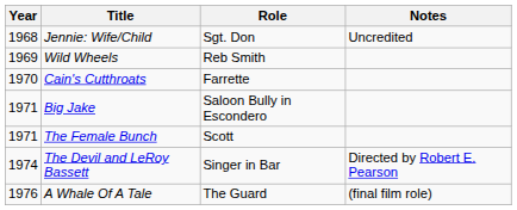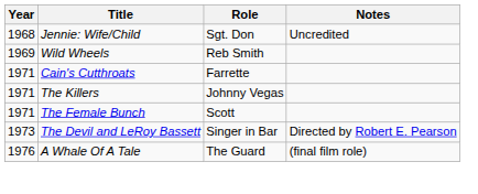 <table class="wikitable sortable">
 <tr>
 <th>Year</th>
 <th>Title</th>
 <th>Role</th>
 <th>Notes</th>
 </tr>
 <tr>
 <td>1968</td>
 <td><em>Jennie: Wife/Child</em></td>
 <td>Sgt. Don</td>
 <td>Uncredited</td>
 </tr>
 <tr>
 <td>1969</td>
 <td><em>Wild Wheels</em></td>
 <td>Reb Smith</td>
 <td></td>
 </tr>
 <tr>
-<td>1970</td>
+<td>1971</td>
 <td><em><a href='#'>Cain's Cutthroats</a></em></td>
 <td>Farrette</td>
 <td></td>
 </tr>
 <tr>
 <td>1971</td>
-<td><em><a href='#'>Big Jake</a></em></td>
-<td>Saloon Bully in Escondero</td>
+<td><em>The Killers</em></td>
+<td>Johnny Vegas</td>
 <td></td>
 </tr>
 <tr>
 <td>1971</td>
 <td><em><a href='#'>The Female Bunch</a></em></td>
 <td>Scott</td>
 <td></td>
 </tr>
 <tr>
-<td>1974</td>
+<td>1973</td>
 <td><em><a href='#'>The Devil and LeRoy Bassett</a></em></td>
 <td>Singer in Bar</td>
 <td>Directed by <a href='#'>Robert E. Pearson</a></td>
 </tr>
 <tr>
 <td>1976</td>
 <td><em>A Whale Of A Tale</em></td>
 <td>The Guard</td>
 <td>(final film role)</td>
 </tr>
 </table>
